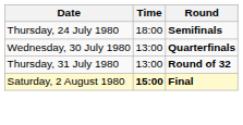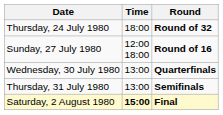 <table class="wikitable">
 <tr>
 <th>Date</th>
 <th>Time</th>
 <th>Round</th>
 </tr>
 <tr>
 <td>Thursday, 24 July 1980</td>
 <td>18:00</td>
-<td><strong>Semifinals</strong></td>
+<td><strong>Round of 32</strong></td>
+</tr>
+<tr>
+<td>Sunday, 27 July 1980</td>
+<td>12:00<br>18:00</td>
+<td><strong>Round of 16</strong></td>
 </tr>
 <tr>
 <td>Wednesday, 30 July 1980</td>
 <td>13:00</td>
 <td><strong>Quarterfinals</strong></td>
 </tr>
 <tr>
 <td>Thursday, 31 July 1980</td>
 <td>13:00</td>
-<td><strong>Round of 32</strong></td>
+<td><strong>Semifinals</strong></td>
 </tr>
 <tr>
 <td style=background:lemonchiffon>Saturday, 2 August 1980</td>
 <td style=background:lemonchiffon><strong>15:00</strong></td>
 <td style=background:lemonchiffon><strong>Final</strong></td>
 </tr>
 </table>
